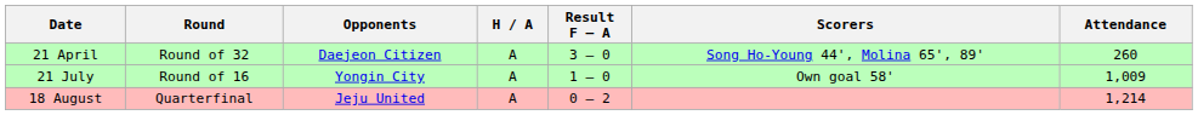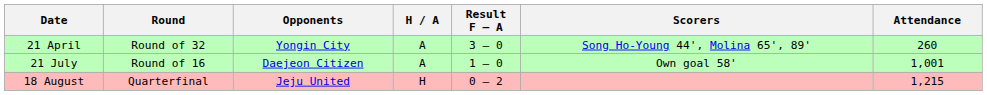 <table class="wikitable" style="text-align:center; width:90%;">
 <tr>
 <th>Date</th>
 <th>Round</th>
 <th>Opponents</th>
 <th>H / A</th>
 <th>Result<br>F – A</th>
 <th>Scorers</th>
 <th>Attendance</th>
 </tr>
 <tr style="background:#bfb;">
 <td>21 April</td>
 <td>Round of 32</td>
-<td><a href='#'>Daejeon Citizen</a></td>
+<td><a href='#'>Yongin City</a></td>
 <td>A</td>
 <td>3 – 0</td>
 <td><a href='#'>Song Ho-Young</a> 44', <a href='#'>Molina</a> 65', 89'</td>
 <td>260</td>
 </tr>
 <tr style="background:#bfb;">
 <td>21 July</td>
 <td>Round of 16</td>
-<td><a href='#'>Yongin City</a></td>
+<td><a href='#'>Daejeon Citizen</a></td>
 <td>A</td>
 <td>1 – 0</td>
 <td>Own goal 58'</td>
-<td>1,009</td>
+<td>1,001</td>
 </tr>
 <tr style="background:#fbb;">
 <td>18 August</td>
 <td>Quarterfinal</td>
 <td><a href='#'>Jeju United</a></td>
-<td>A</td>
+<td>H</td>
 <td>0 – 2</td>
 <td></td>
-<td>1,214</td>
+<td>1,215</td>
 </tr>
 </table>
